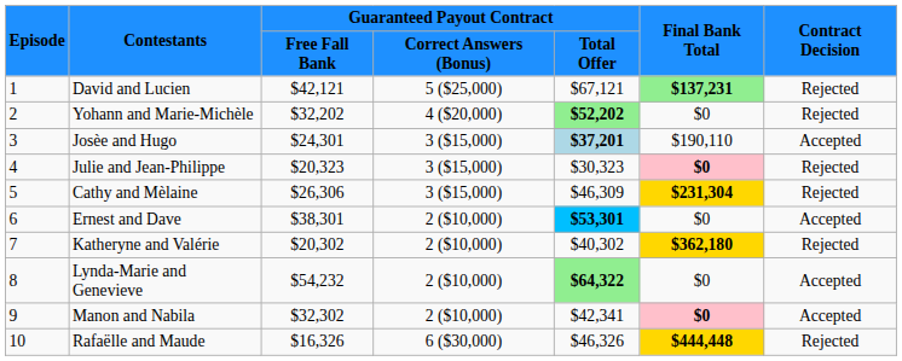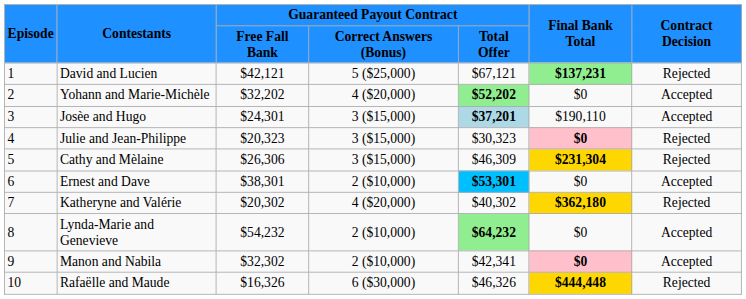 <table class="wikitable">
 <tr>
 <th rowspan="2" align="center" style="background-color:DodgerBlue;">Episode</th>
 <th rowspan="2" align="center" style="background-color:DodgerBlue;">Contestants</th>
 <th colspan="3" align="center" style="background-color:DodgerBlue;">Guaranteed Payout Contract</th>
 <th rowspan="2" align="center" style="background-color:DodgerBlue;">Final Bank Total</th>
 <th rowspan="2" align="center" style="background-color:DodgerBlue;">Contract Decision</th>
 </tr>
 <tr>
 <th align="center"  style="background-color:DodgerBlue;">Free Fall Bank</th>
 <th align="center"  style="background-color:DodgerBlue;">Correct Answers (Bonus)</th>
 <th align="center"  style="background-color:DodgerBlue;">Total Offer</th>
 </tr>
 <tr>
 <td>1</td>
 <td>David and Lucien</td>
 <td align="center">$42,121</td>
 <td align="center">5 ($25,000)</td>
 <td align="center">$67,121</td>
 <td align="center" bgcolor=Lightgreen><strong>$137,231</strong></td>
 <td align="center">Rejected</td>
 </tr>
 <tr>
 <td>2</td>
 <td>Yohann and Marie-Michèle</td>
 <td align="center">$32,202</td>
 <td align="center">4 ($20,000)</td>
 <td align="center" bgcolor=Lightgreen><strong>$52,202</strong></td>
 <td align="center">$0</td>
-<td align="center">Rejected</td>
+<td align="center">Accepted</td>
 </tr>
 <tr>
 <td>3</td>
 <td>Josèe and Hugo</td>
 <td align="center">$24,301</td>
 <td align="center">3 ($15,000)</td>
 <td align="center" bgcolor=lightblue><strong>$37,201</strong></td>
 <td align="center">$190,110</td>
 <td align="center">Accepted</td>
 </tr>
 <tr>
 <td>4</td>
 <td>Julie and Jean-Philippe</td>
 <td align="center">$20,323</td>
 <td align="center">3 ($15,000)</td>
 <td align="center">$30,323</td>
 <td align="center" bgcolor=Pink><strong>$0</strong></td>
 <td align="center">Rejected</td>
 </tr>
 <tr>
 <td>5</td>
 <td>Cathy and Mèlaine</td>
 <td align="center">$26,306</td>
 <td align="center">3 ($15,000)</td>
 <td align="center">$46,309</td>
 <td align="center" bgcolor=gold><strong>$231,304</strong></td>
 <td align="center">Rejected</td>
 </tr>
 <tr>
 <td>6</td>
 <td>Ernest and Dave</td>
 <td align="center">$38,301</td>
 <td align="center">2 ($10,000)</td>
 <td align="center" bgcolor=DeepSkyBlue><strong>$53,301</strong></td>
 <td align="center">$0</td>
 <td align="center">Accepted</td>
 </tr>
 <tr>
 <td>7</td>
 <td>Katheryne and Valérie</td>
 <td align="center">$20,302</td>
-<td align="center">2 ($10,000)</td>
+<td align="center">4 ($20,000)</td>
 <td align="center">$40,302</td>
 <td align="center" bgcolor=gold><strong>$362,180</strong></td>
 <td align="center">Rejected</td>
 </tr>
 <tr>
 <td>8</td>
 <td>Lynda-Marie and Genevieve</td>
 <td align="center">$54,232</td>
 <td align="center">2 ($10,000)</td>
-<td align="center" bgcolor=Lightgreen><strong>$64,322</strong></td>
+<td align="center" bgcolor=Lightgreen><strong>$64,232</strong></td>
 <td align="center">$0</td>
 <td align="center">Accepted</td>
 </tr>
 <tr>
 <td>9</td>
 <td>Manon and Nabila</td>
 <td align="center">$32,302</td>
 <td align="center">2 ($10,000)</td>
 <td align="center">$42,341</td>
 <td align="center" bgcolor=Pink><strong>$0</strong></td>
 <td align="center">Accepted</td>
 </tr>
 <tr>
 <td>10</td>
 <td>Rafaëlle and Maude</td>
 <td align="center">$16,326</td>
 <td align="center">6 ($30,000)</td>
 <td align="center">$46,326</td>
 <td align="center" bgcolor=gold><strong>$444,448</strong></td>
 <td align="center">Rejected</td>
 </tr>
 </table>
